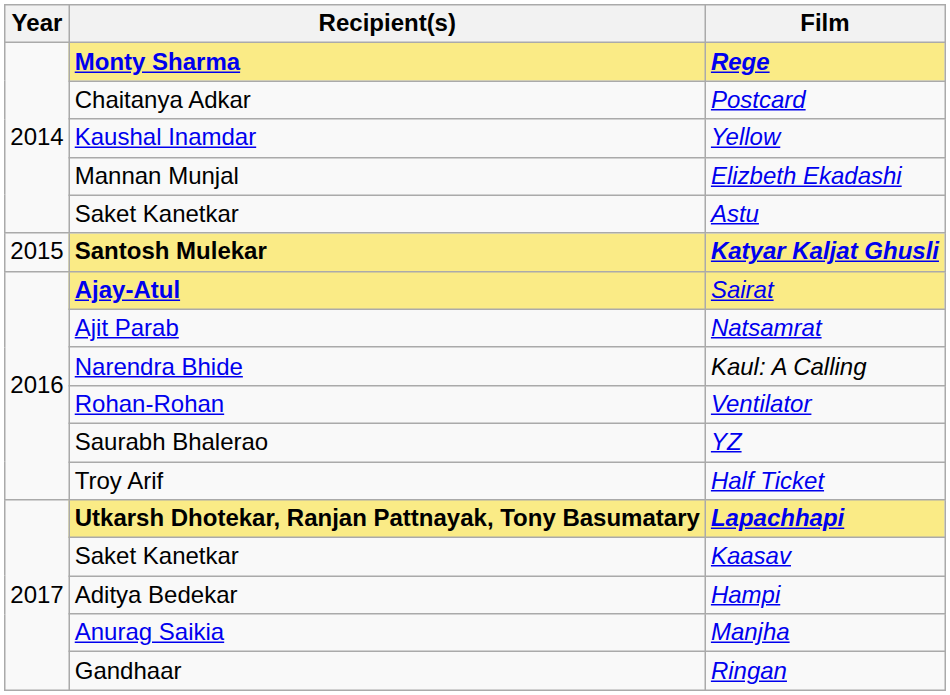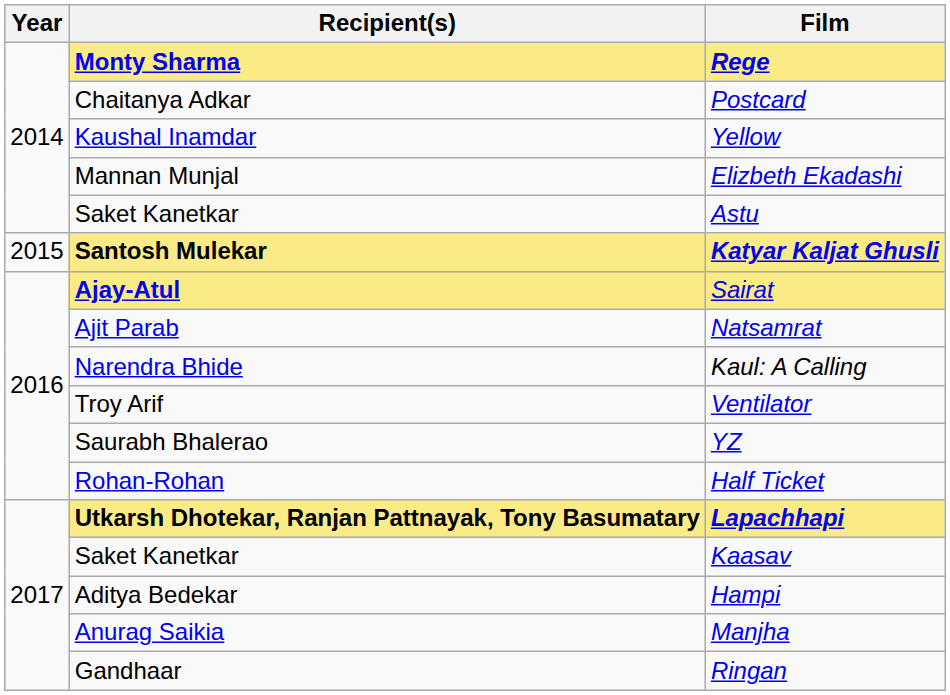 <table class="wikitable">
 <tr>
 <th>Year</th>
 <th>Recipient(s)</th>
 <th>Film</th>
 </tr>
 <tr>
 <td rowspan="5">2014</td>
 <td style="background:#FAEB86;"><strong><a href='#'>Monty Sharma</a></strong></td>
 <td style="background:#FAEB86;"><strong><em><a href='#'>Rege</a></em></strong></td>
 </tr>
 <tr>
 <td>Chaitanya Adkar</td>
 <td><em><a href='#'>Postcard</a></em></td>
 </tr>
 <tr>
 <td><a href='#'>Kaushal Inamdar</a></td>
 <td><em><a href='#'>Yellow</a></em></td>
 </tr>
 <tr>
 <td>Mannan Munjal</td>
 <td><a href='#'><em>Elizbeth Ekadashi</em></a></td>
 </tr>
 <tr>
 <td>Saket Kanetkar</td>
 <td><em><a href='#'>Astu</a></em></td>
 </tr>
 <tr>
 <td>2015</td>
 <td style="background:#FAEB86;"><strong>Santosh Mulekar</strong></td>
 <td style="background:#FAEB86;"><strong><em><a href='#'>Katyar Kaljat Ghusli</a></em></strong></td>
 </tr>
 <tr>
 <td rowspan="6">2016</td>
 <td style="background:#FAEB86;"><strong><a href='#'>Ajay-Atul</a></strong></td>
 <td style="background:#FAEB86;"><em><a href='#'>Sairat</a></em></td>
 </tr>
 <tr>
 <td><a href='#'>Ajit Parab</a></td>
 <td><em><a href='#'>Natsamrat</a></em></td>
 </tr>
 <tr>
 <td><a href='#'>Narendra Bhide</a></td>
 <td><em>Kaul: A Calling</em></td>
 </tr>
 <tr>
-<td><a href='#'>Rohan-Rohan</a></td>
+<td>Troy Arif</td>
 <td><em><a href='#'>Ventilator</a></em></td>
 </tr>
 <tr>
 <td>Saurabh Bhalerao</td>
 <td><em><a href='#'>YZ</a></em></td>
 </tr>
 <tr>
-<td>Troy Arif</td>
+<td><a href='#'>Rohan-Rohan</a></td>
 <td><em><a href='#'>Half Ticket</a></em></td>
 </tr>
 <tr>
 <td rowspan="5">2017</td>
 <td style="background:#FAEB86;"><strong>Utkarsh Dhotekar, Ranjan Pattnayak, Tony Basumatary</strong></td>
 <td style="background:#FAEB86;"><strong><em><a href='#'>Lapachhapi</a></em></strong></td>
 </tr>
 <tr>
 <td>Saket Kanetkar</td>
 <td><em><a href='#'>Kaasav</a></em></td>
 </tr>
 <tr>
 <td>Aditya Bedekar</td>
 <td><em><a href='#'>Hampi</a></em></td>
 </tr>
 <tr>
 <td><a href='#'>Anurag Saikia</a></td>
 <td><em><a href='#'>Manjha</a></em></td>
 </tr>
 <tr>
 <td>Gandhaar</td>
 <td><em><a href='#'>Ringan</a></em></td>
 </tr>
 </table>
